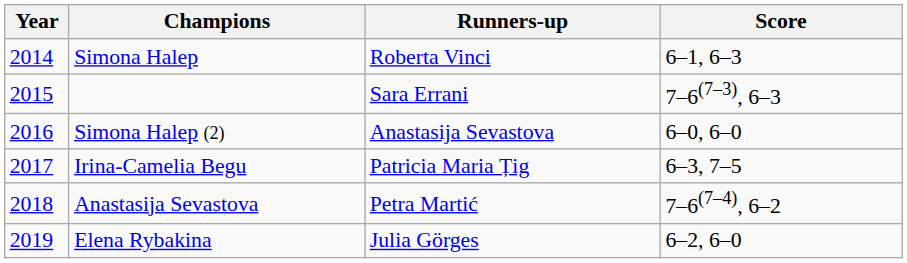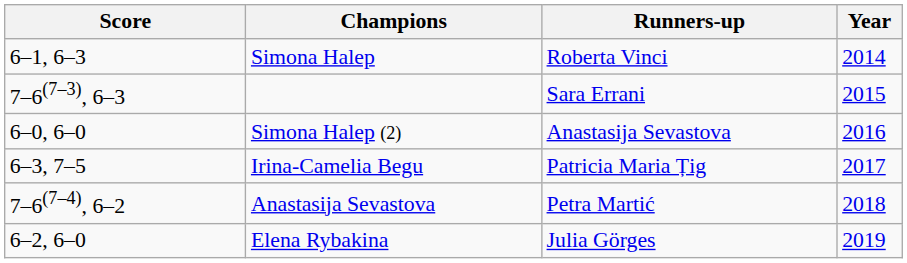 <table class="wikitable">
 <tr>
-<th style="width:40px">Year</th>
+<th style="width:170px" class="unsortable">Score</th>
 <th style="width:210px">Champions</th>
 <th style="width:210px">Runners-up</th>
-<th style="width:170px" class="unsortable">Score</th>
+<th style="width:40px">Year</th>
 </tr>
 <tr>
-<td><a href='#'>2014</a></td>
+<td>6–1, 6–3</td>
 <td> <a href='#'>Simona Halep</a></td>
 <td> <a href='#'>Roberta Vinci</a></td>
-<td>6–1, 6–3</td>
+<td><a href='#'>2014</a></td>
 </tr>
 <tr>
-<td><a href='#'>2015</a></td>
+<td>7–6<sup>(7–3)</sup>, 6–3</td>
 <td></td>
 <td> <a href='#'>Sara Errani</a></td>
-<td>7–6<sup>(7–3)</sup>, 6–3</td>
+<td><a href='#'>2015</a></td>
 </tr>
 <tr>
-<td><a href='#'>2016</a></td>
+<td>6–0, 6–0</td>
 <td> <a href='#'>Simona Halep</a> <small> (2) </small></td>
 <td> <a href='#'>Anastasija Sevastova</a></td>
-<td>6–0, 6–0</td>
+<td><a href='#'>2016</a></td>
 </tr>
 <tr>
-<td><a href='#'>2017</a></td>
+<td>6–3, 7–5</td>
 <td> <a href='#'>Irina-Camelia Begu</a></td>
 <td> <a href='#'>Patricia Maria Țig</a></td>
-<td>6–3, 7–5</td>
+<td><a href='#'>2017</a></td>
 </tr>
 <tr>
-<td><a href='#'>2018</a></td>
+<td>7–6<sup>(7–4)</sup>, 6–2</td>
 <td> <a href='#'>Anastasija Sevastova</a></td>
 <td> <a href='#'>Petra Martić</a></td>
-<td>7–6<sup>(7–4)</sup>, 6–2</td>
+<td><a href='#'>2018</a></td>
 </tr>
 <tr>
-<td><a href='#'>2019</a></td>
+<td>6–2, 6–0</td>
 <td> <a href='#'>Elena Rybakina</a></td>
 <td> <a href='#'>Julia Görges</a></td>
-<td>6–2, 6–0</td>
+<td><a href='#'>2019</a></td>
 </tr>
 </table>
